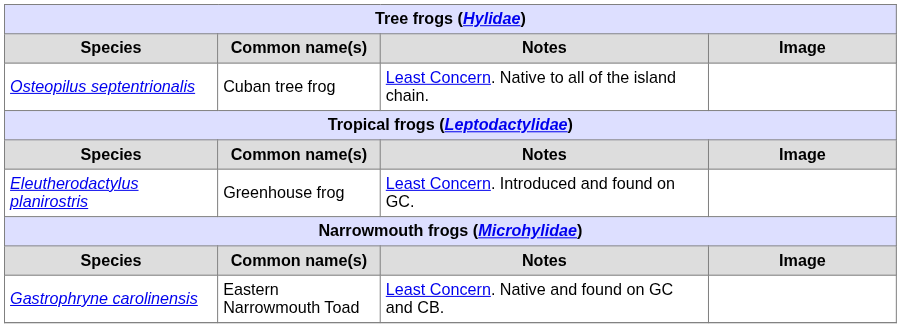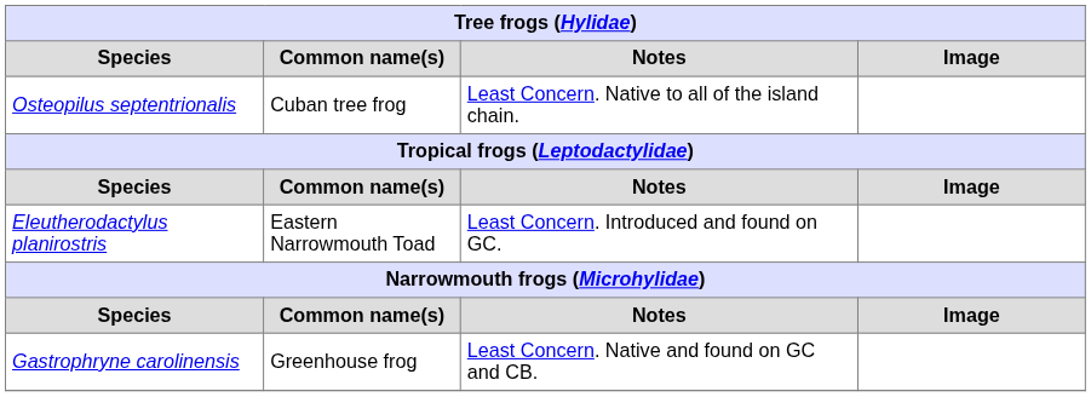 <table border="1" style="border-collapse:collapse;" cellpadding="5" width="100%">
 <tr>
 <th colspan=4 bgcolor=#DDDFFF>Tree frogs (<em><a href='#'>Hylidae</a></em>)</th>
 </tr>
 <tr bgcolor=#DDDDDD align=center>
 <th width=200px>Species</th>
 <th width=150px>Common name(s)</th>
 <th>Notes</th>
 <th width=175px>Image</th>
 </tr>
 <tr>
 <td><em><a href='#'>Osteopilus septentrionalis</a></em></td>
 <td>Cuban tree frog</td>
 <td><a href='#'>Least Concern</a>. Native to all of the island chain.</td>
 <td></td>
 </tr>
 <tr>
 <th colspan=4 bgcolor=#DDDFFF>Tropical frogs (<em><a href='#'>Leptodactylidae</a></em>)</th>
 </tr>
 <tr bgcolor=#DDDDDD align=center>
 <th width=200px>Species</th>
 <th width=150px>Common name(s)</th>
 <th>Notes</th>
 <th width=175px>Image</th>
 </tr>
 <tr>
 <td><em><a href='#'>Eleutherodactylus planirostris</a></em></td>
-<td>Greenhouse frog</td>
+<td>Eastern Narrowmouth Toad</td>
 <td><a href='#'>Least Concern</a>. Introduced and found on GC.</td>
 <td></td>
 </tr>
 <tr>
 <th colspan=4 bgcolor=#DDDFFF>Narrowmouth frogs (<em><a href='#'>Microhylidae</a></em>)</th>
 </tr>
 <tr bgcolor=#DDDDDD align=center>
 <th width=200px>Species</th>
 <th width=150px>Common name(s)</th>
 <th>Notes</th>
 <th width=175px>Image</th>
 </tr>
 <tr>
 <td><em><a href='#'>Gastrophryne carolinensis</a></em></td>
-<td>Eastern Narrowmouth Toad</td>
+<td>Greenhouse frog</td>
 <td><a href='#'>Least Concern</a>. Native and found on GC and CB.</td>
 <td></td>
 </tr>
 <tr>
 </tr>
 </table>
